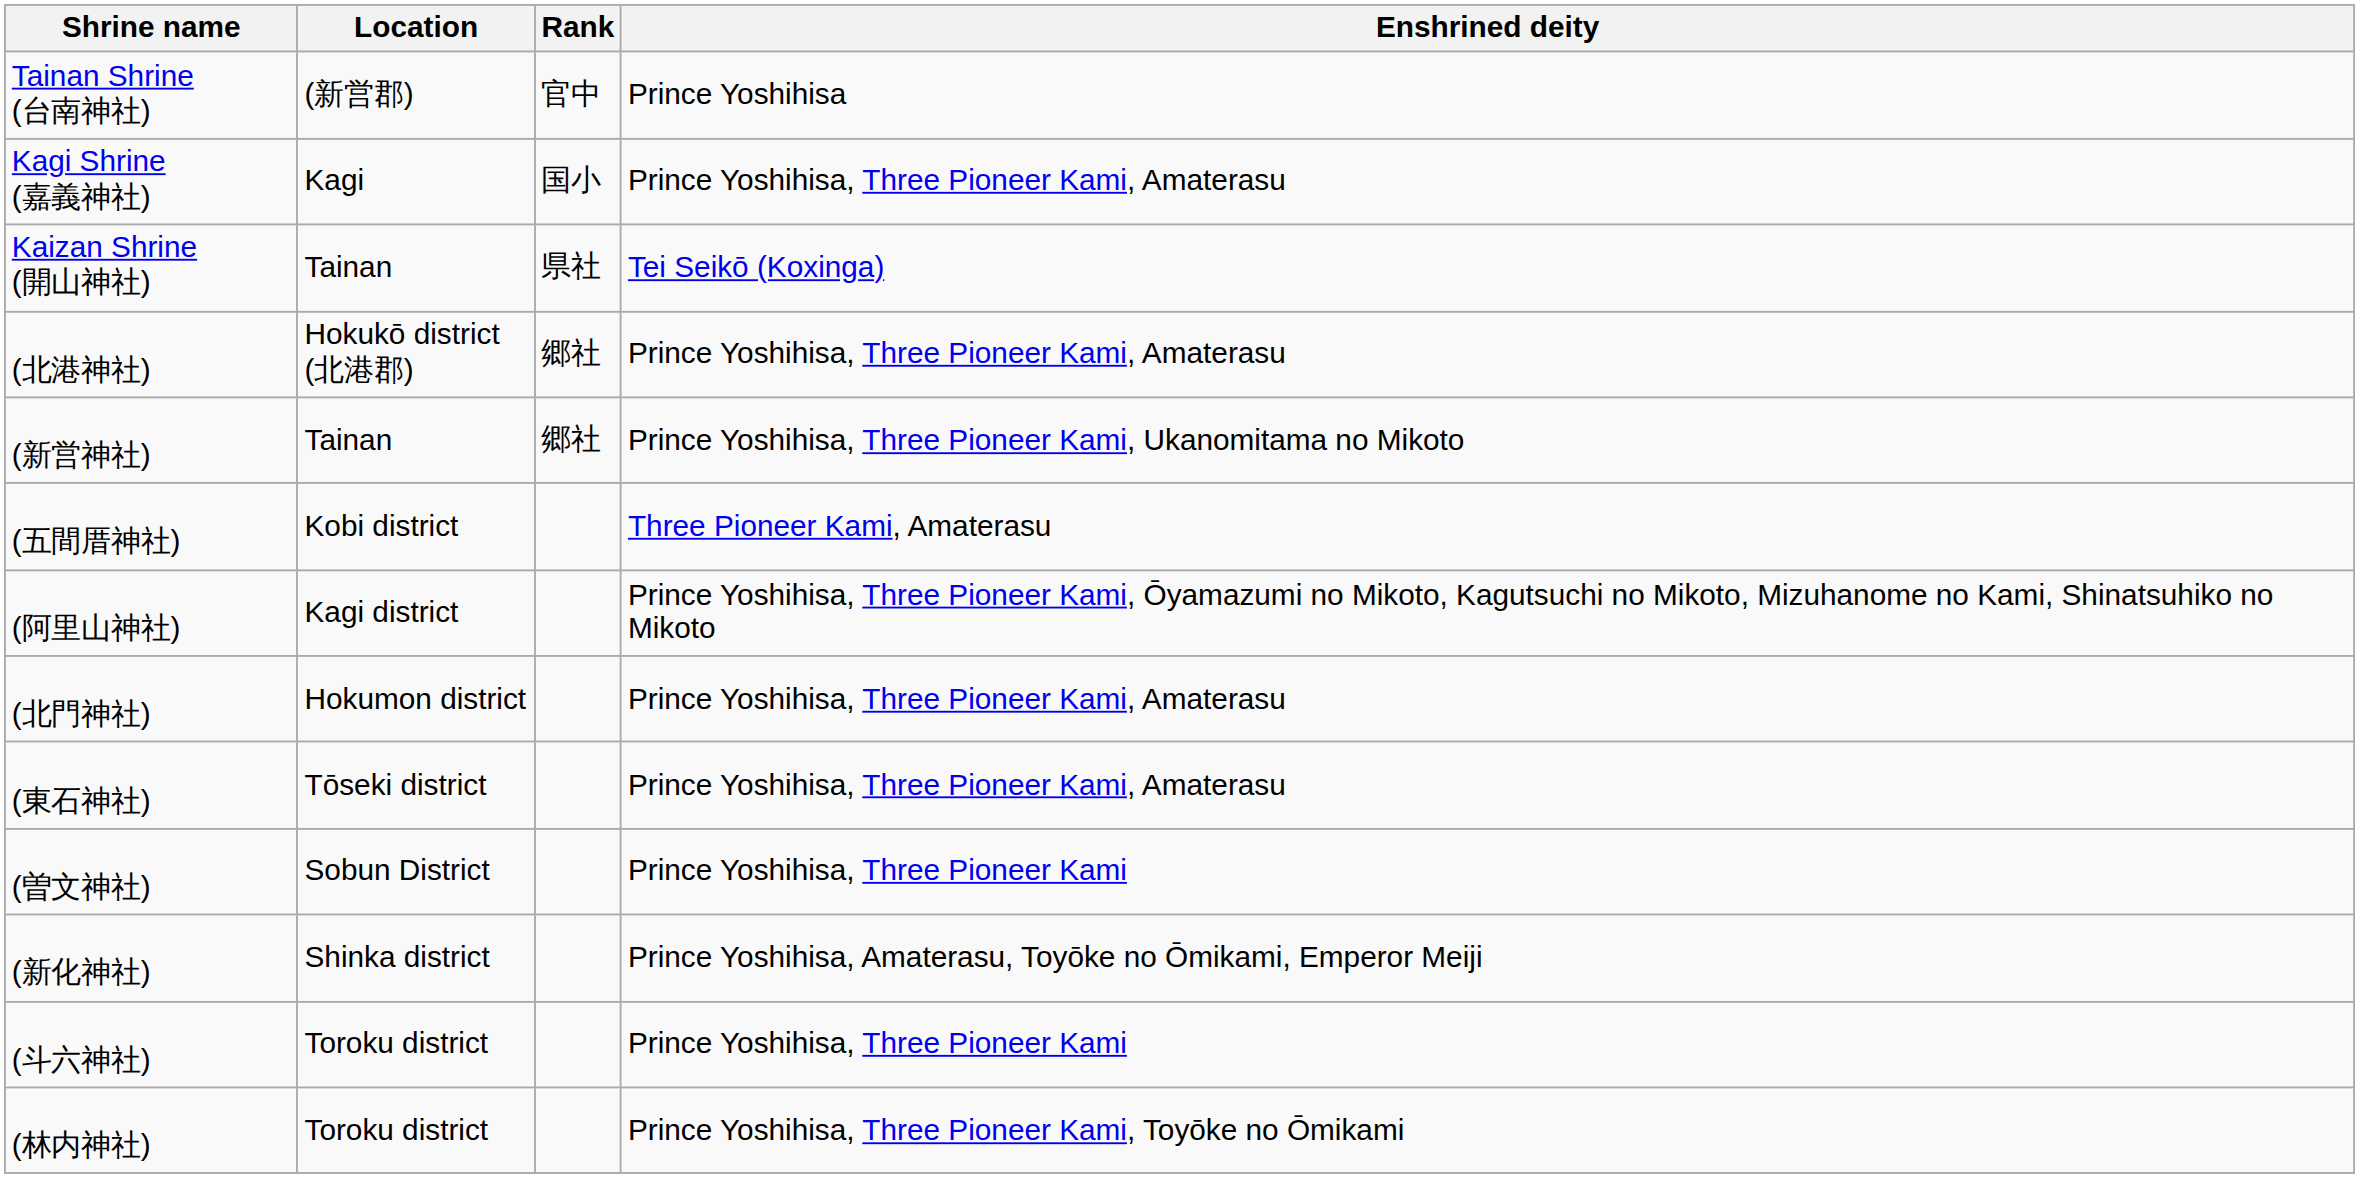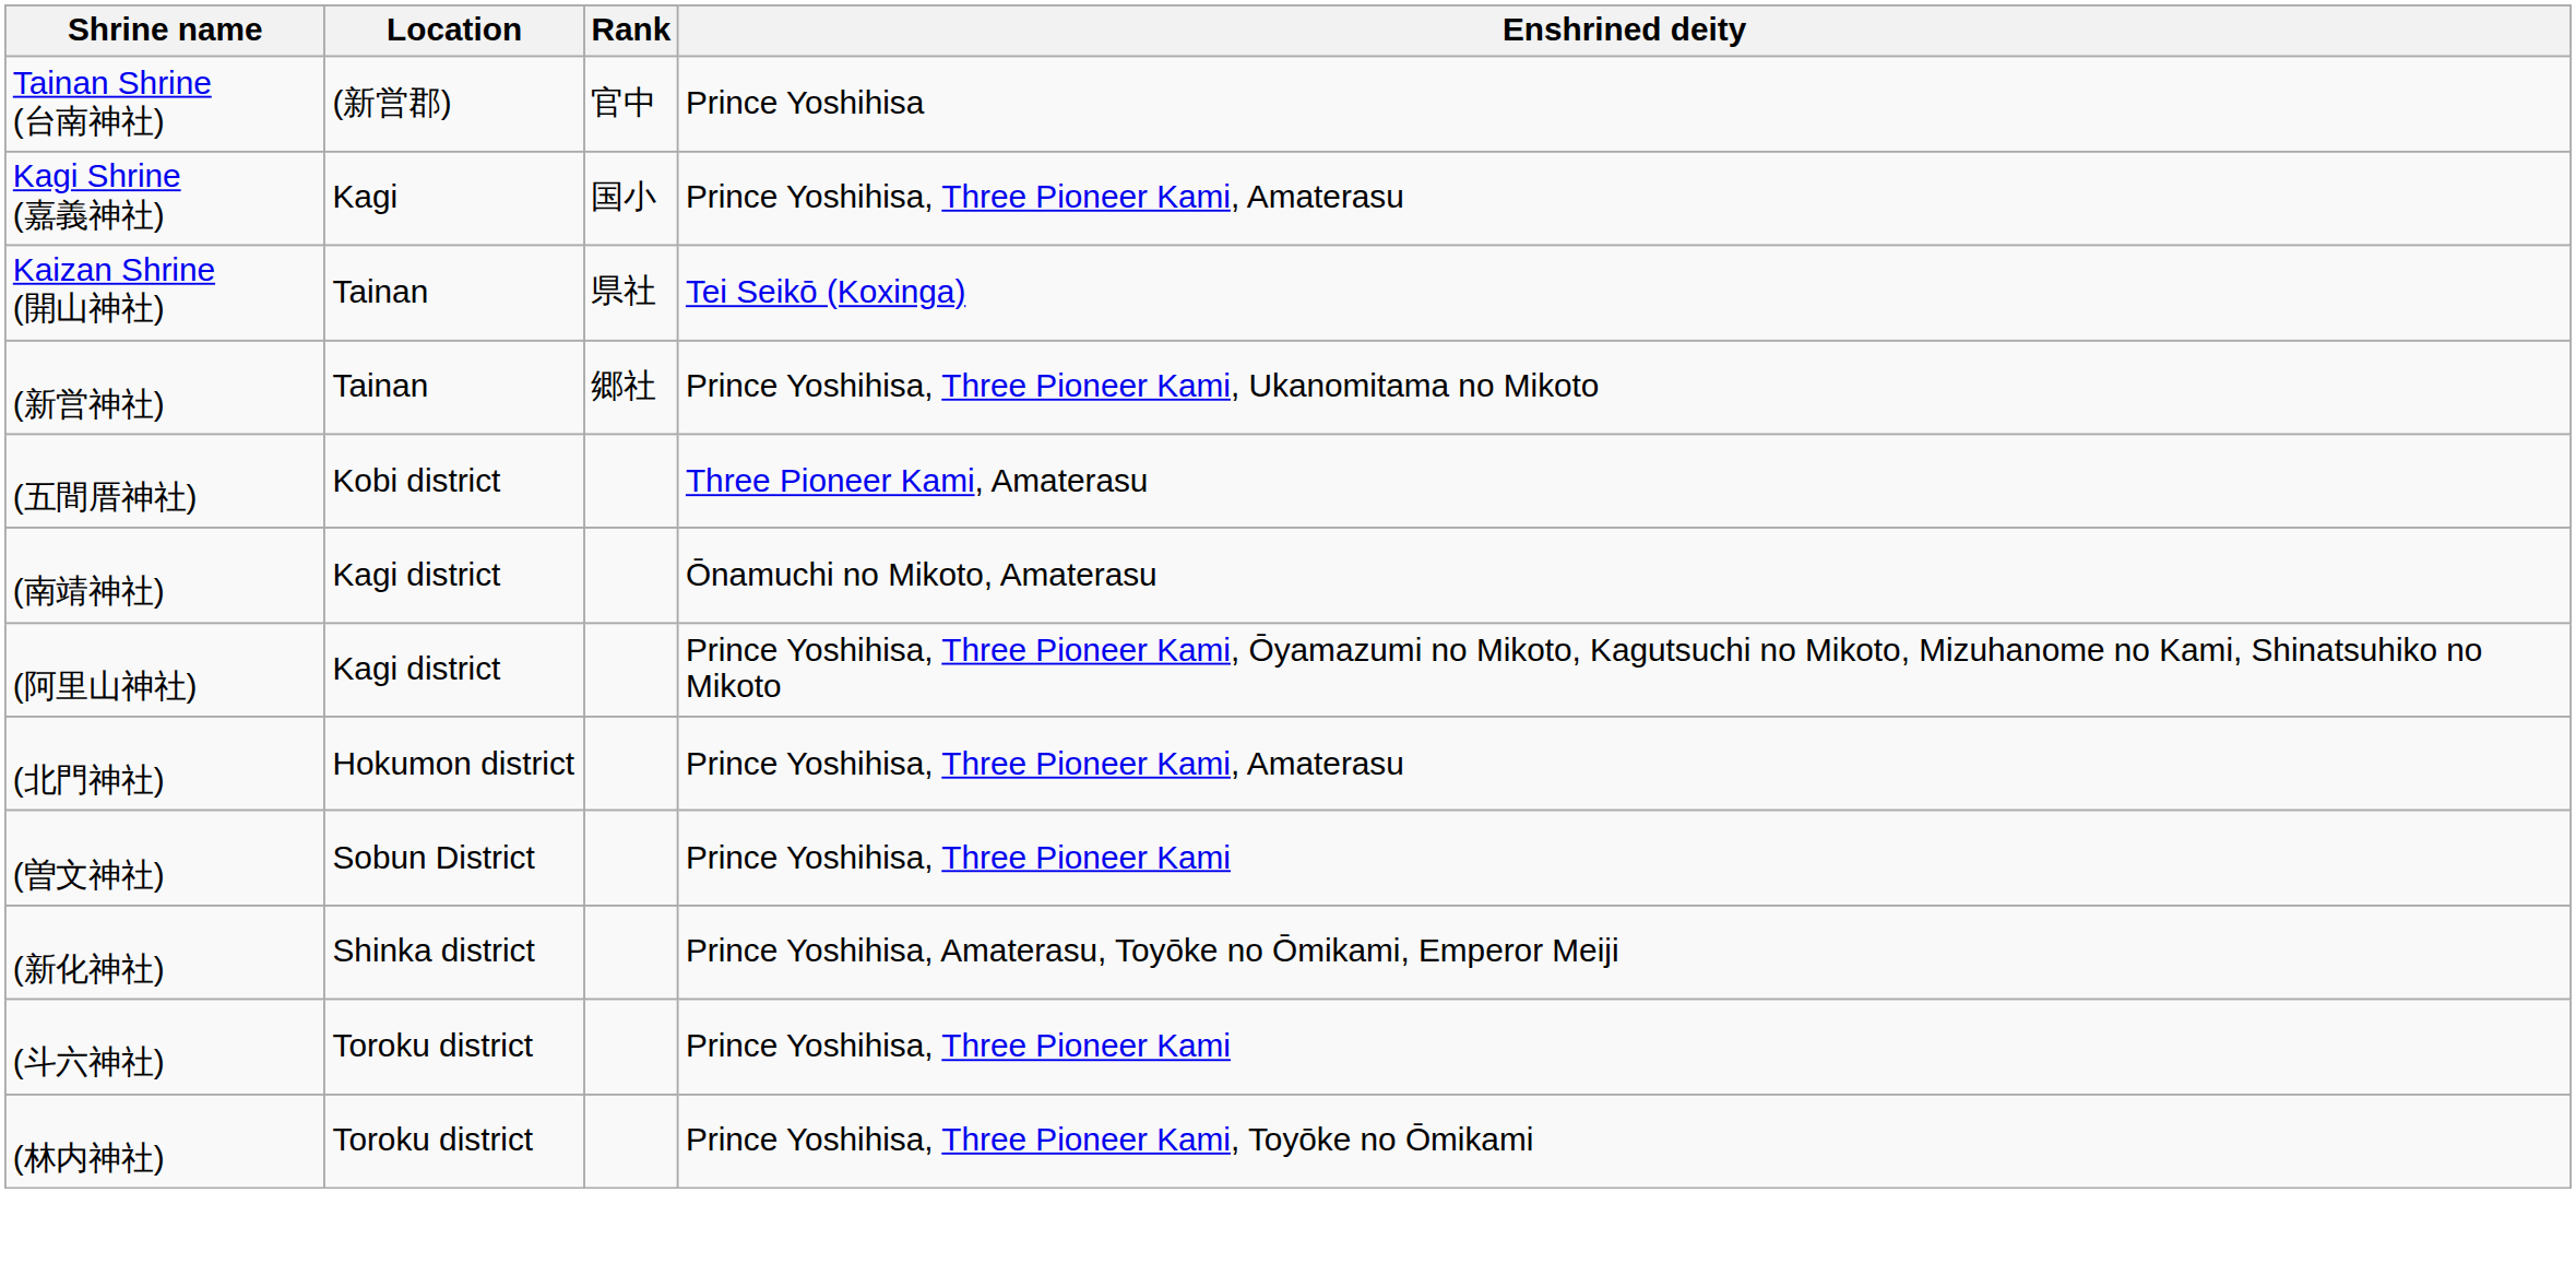 <table width=100% class="wikitable">
 <tr>
 <th>Shrine name</th>
 <th>Location</th>
 <th>Rank</th>
 <th>Enshrined deity</th>
 </tr>
 <tr>
 <td width=150><a href='#'>Tainan Shrine</a><br>(台南神社)</td>
 <td>(新営郡)</td>
 <td>官中</td>
 <td>Prince Yoshihisa</td>
 </tr>
 <tr>
 <td><a href='#'>Kagi Shrine</a><br>(嘉義神社)</td>
 <td>Kagi</td>
 <td>国小</td>
 <td>Prince Yoshihisa, <a href='#'>Three Pioneer Kami</a>, Amaterasu</td>
 </tr>
 <tr>
 <td><a href='#'>Kaizan Shrine</a><br>(開山神社)</td>
 <td>Tainan</td>
 <td>県社</td>
 <td><a href='#'>Tei Seikō (Koxinga)</a></td>
 </tr>
 <tr>
-<td><br>(北港神社)</td>
-<td>Hokukō district<br>(北港郡)</td>
-<td>郷社</td>
-<td>Prince Yoshihisa, <a href='#'>Three Pioneer Kami</a>, Amaterasu</td>
-</tr>
-<tr>
 <td><br>(新営神社)</td>
 <td width=120>Tainan</td>
 <td>郷社</td>
 <td>Prince Yoshihisa, <a href='#'>Three Pioneer Kami</a>, Ukanomitama no Mikoto</td>
 </tr>
 <tr>
 <td><br>(五間厝神社)</td>
 <td>Kobi district</td>
 <td></td>
 <td><a href='#'>Three Pioneer Kami</a>, Amaterasu</td>
 </tr>
 <tr>
+<td><br>(南靖神社)</td>
+<td>Kagi district</td>
+<td></td>
+<td>Ōnamuchi no Mikoto, Amaterasu</td>
+</tr>
+<tr>
 <td><br>(阿里山神社)</td>
 <td>Kagi district</td>
 <td></td>
 <td>Prince Yoshihisa, <a href='#'>Three Pioneer Kami</a>, Ōyamazumi no Mikoto, Kagutsuchi no Mikoto, Mizuhanome no Kami, Shinatsuhiko no Mikoto</td>
 </tr>
 <tr>
 <td><br>(北門神社)</td>
 <td>Hokumon district</td>
-<td></td>
-<td>Prince Yoshihisa, <a href='#'>Three Pioneer Kami</a>, Amaterasu</td>
-</tr>
-<tr>
-<td><br>(東石神社)</td>
-<td>Tōseki district</td>
 <td></td>
 <td>Prince Yoshihisa, <a href='#'>Three Pioneer Kami</a>, Amaterasu</td>
 </tr>
 <tr>
 <td><br>(曽文神社)</td>
 <td>Sobun District</td>
 <td></td>
 <td>Prince Yoshihisa, <a href='#'>Three Pioneer Kami</a></td>
 </tr>
 <tr>
 <td><br>(新化神社)</td>
 <td>Shinka district</td>
 <td></td>
 <td>Prince Yoshihisa, Amaterasu, Toyōke no Ōmikami, Emperor Meiji</td>
 </tr>
 <tr>
 <td><br>(斗六神社)</td>
 <td>Toroku district</td>
 <td></td>
 <td>Prince Yoshihisa, <a href='#'>Three Pioneer Kami</a></td>
 </tr>
 <tr>
 <td><br>(林内神社)</td>
 <td>Toroku district</td>
 <td></td>
 <td>Prince Yoshihisa, <a href='#'>Three Pioneer Kami</a>, Toyōke no Ōmikami</td>
 </tr>
 </table>
